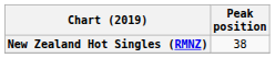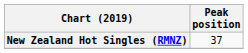 <table class="wikitable sortable plainrowheaders" style="text-align:center">
 <tr>
 <th scope="col">Chart (2019)</th>
 <th scope="col">Peak<br>position</th>
 </tr>
 <tr>
 <th scope="row">New Zealand Hot Singles (<a href='#'>RMNZ</a>)</th>
-<td>38</td>
+<td>37</td>
 </tr>
 <tr>
 </tr>
 </table>
